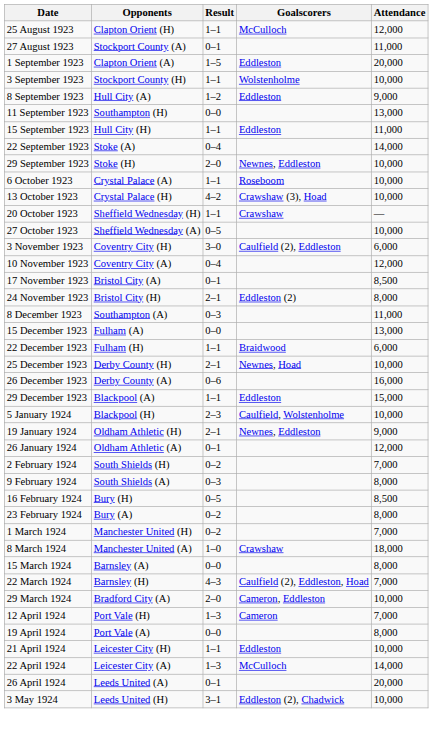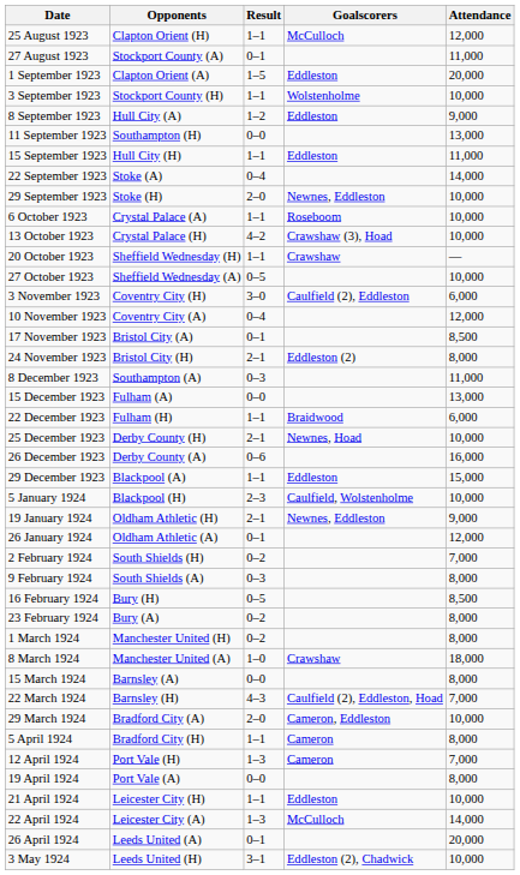 <table class="wikitable">
 <tr>
 <th>Date</th>
 <th>Opponents</th>
 <th>Result</th>
 <th>Goalscorers</th>
 <th>Attendance</th>
 </tr>
 <tr>
 <td>25 August 1923</td>
 <td><a href='#'>Clapton Orient</a> (H)</td>
 <td>1–1</td>
 <td><a href='#'>McCulloch</a></td>
 <td>12,000</td>
 </tr>
 <tr>
 <td>27 August 1923</td>
 <td><a href='#'>Stockport County</a> (A)</td>
 <td>0–1</td>
 <td></td>
 <td>11,000</td>
 </tr>
 <tr>
 <td>1 September 1923</td>
 <td><a href='#'>Clapton Orient</a> (A)</td>
 <td>1–5</td>
 <td><a href='#'>Eddleston</a></td>
 <td>20,000</td>
 </tr>
 <tr>
 <td>3 September 1923</td>
 <td><a href='#'>Stockport County</a> (H)</td>
 <td>1–1</td>
 <td><a href='#'>Wolstenholme</a></td>
 <td>10,000</td>
 </tr>
 <tr>
 <td>8 September 1923</td>
 <td><a href='#'>Hull City</a> (A)</td>
 <td>1–2</td>
 <td><a href='#'>Eddleston</a></td>
 <td>9,000</td>
 </tr>
 <tr>
 <td>11 September 1923</td>
 <td><a href='#'>Southampton</a> (H)</td>
 <td>0–0</td>
 <td></td>
 <td>13,000</td>
 </tr>
 <tr>
 <td>15 September 1923</td>
 <td><a href='#'>Hull City</a> (H)</td>
 <td>1–1</td>
 <td><a href='#'>Eddleston</a></td>
 <td>11,000</td>
 </tr>
 <tr>
 <td>22 September 1923</td>
 <td><a href='#'>Stoke</a> (A)</td>
 <td>0–4</td>
 <td></td>
 <td>14,000</td>
 </tr>
 <tr>
 <td>29 September 1923</td>
 <td><a href='#'>Stoke</a> (H)</td>
 <td>2–0</td>
 <td><a href='#'>Newnes</a>, <a href='#'>Eddleston</a></td>
 <td>10,000</td>
 </tr>
 <tr>
 <td>6 October 1923</td>
 <td><a href='#'>Crystal Palace</a> (A)</td>
 <td>1–1</td>
 <td><a href='#'>Roseboom</a></td>
 <td>10,000</td>
 </tr>
 <tr>
 <td>13 October 1923</td>
 <td><a href='#'>Crystal Palace</a> (H)</td>
 <td>4–2</td>
 <td><a href='#'>Crawshaw</a> (3), <a href='#'>Hoad</a></td>
 <td>10,000</td>
 </tr>
 <tr>
 <td>20 October 1923</td>
 <td><a href='#'>Sheffield Wednesday</a> (H)</td>
 <td>1–1</td>
 <td><a href='#'>Crawshaw</a></td>
 <td>—</td>
 </tr>
 <tr>
 <td>27 October 1923</td>
 <td><a href='#'>Sheffield Wednesday</a> (A)</td>
 <td>0–5</td>
 <td></td>
 <td>10,000</td>
 </tr>
 <tr>
 <td>3 November 1923</td>
 <td><a href='#'>Coventry City</a> (H)</td>
 <td>3–0</td>
 <td><a href='#'>Caulfield</a> (2), <a href='#'>Eddleston</a></td>
 <td>6,000</td>
 </tr>
 <tr>
 <td>10 November 1923</td>
 <td><a href='#'>Coventry City</a> (A)</td>
 <td>0–4</td>
 <td></td>
 <td>12,000</td>
 </tr>
 <tr>
 <td>17 November 1923</td>
 <td><a href='#'>Bristol City</a> (A)</td>
 <td>0–1</td>
 <td></td>
 <td>8,500</td>
 </tr>
 <tr>
 <td>24 November 1923</td>
 <td><a href='#'>Bristol City</a> (H)</td>
 <td>2–1</td>
 <td><a href='#'>Eddleston</a> (2)</td>
 <td>8,000</td>
 </tr>
 <tr>
 <td>8 December 1923</td>
 <td><a href='#'>Southampton</a> (A)</td>
 <td>0–3</td>
 <td></td>
 <td>11,000</td>
 </tr>
 <tr>
 <td>15 December 1923</td>
 <td><a href='#'>Fulham</a> (A)</td>
 <td>0–0</td>
 <td></td>
 <td>13,000</td>
 </tr>
 <tr>
 <td>22 December 1923</td>
 <td><a href='#'>Fulham</a> (H)</td>
 <td>1–1</td>
 <td><a href='#'>Braidwood</a></td>
 <td>6,000</td>
 </tr>
 <tr>
 <td>25 December 1923</td>
 <td><a href='#'>Derby County</a> (H)</td>
 <td>2–1</td>
 <td><a href='#'>Newnes</a>, <a href='#'>Hoad</a></td>
 <td>10,000</td>
 </tr>
 <tr>
 <td>26 December 1923</td>
 <td><a href='#'>Derby County</a> (A)</td>
 <td>0–6</td>
 <td></td>
 <td>16,000</td>
 </tr>
 <tr>
 <td>29 December 1923</td>
 <td><a href='#'>Blackpool</a> (A)</td>
 <td>1–1</td>
 <td><a href='#'>Eddleston</a></td>
 <td>15,000</td>
 </tr>
 <tr>
 <td>5 January 1924</td>
 <td><a href='#'>Blackpool</a> (H)</td>
 <td>2–3</td>
 <td><a href='#'>Caulfield</a>, <a href='#'>Wolstenholme</a></td>
 <td>10,000</td>
 </tr>
 <tr>
 <td>19 January 1924</td>
 <td><a href='#'>Oldham Athletic</a> (H)</td>
 <td>2–1</td>
 <td><a href='#'>Newnes</a>, <a href='#'>Eddleston</a></td>
 <td>9,000</td>
 </tr>
 <tr>
 <td>26 January 1924</td>
 <td><a href='#'>Oldham Athletic</a> (A)</td>
 <td>0–1</td>
 <td></td>
 <td>12,000</td>
 </tr>
 <tr>
 <td>2 February 1924</td>
 <td><a href='#'>South Shields</a> (H)</td>
 <td>0–2</td>
 <td></td>
 <td>7,000</td>
 </tr>
 <tr>
 <td>9 February 1924</td>
 <td><a href='#'>South Shields</a> (A)</td>
 <td>0–3</td>
 <td></td>
 <td>8,000</td>
 </tr>
 <tr>
 <td>16 February 1924</td>
 <td><a href='#'>Bury</a> (H)</td>
 <td>0–5</td>
 <td></td>
 <td>8,500</td>
 </tr>
 <tr>
 <td>23 February 1924</td>
 <td><a href='#'>Bury</a> (A)</td>
 <td>0–2</td>
 <td></td>
 <td>8,000</td>
 </tr>
 <tr>
 <td>1 March 1924</td>
 <td><a href='#'>Manchester United</a> (H)</td>
 <td>0–2</td>
 <td></td>
-<td>7,000</td>
+<td>8,000</td>
 </tr>
 <tr>
 <td>8 March 1924</td>
 <td><a href='#'>Manchester United</a> (A)</td>
 <td>1–0</td>
 <td><a href='#'>Crawshaw</a></td>
 <td>18,000</td>
 </tr>
 <tr>
 <td>15 March 1924</td>
 <td><a href='#'>Barnsley</a> (A)</td>
 <td>0–0</td>
 <td></td>
 <td>8,000</td>
 </tr>
 <tr>
 <td>22 March 1924</td>
 <td><a href='#'>Barnsley</a> (H)</td>
 <td>4–3</td>
 <td><a href='#'>Caulfield</a> (2), <a href='#'>Eddleston</a>, <a href='#'>Hoad</a></td>
 <td>7,000</td>
 </tr>
 <tr>
 <td>29 March 1924</td>
 <td><a href='#'>Bradford City</a> (A)</td>
 <td>2–0</td>
 <td><a href='#'>Cameron</a>, <a href='#'>Eddleston</a></td>
 <td>10,000</td>
+</tr>
+<tr>
+<td>5 April 1924</td>
+<td><a href='#'>Bradford City</a> (H)</td>
+<td>1–1</td>
+<td><a href='#'>Cameron</a></td>
+<td>8,000</td>
 </tr>
 <tr>
 <td>12 April 1924</td>
 <td><a href='#'>Port Vale</a> (H)</td>
 <td>1–3</td>
 <td><a href='#'>Cameron</a></td>
 <td>7,000</td>
 </tr>
 <tr>
 <td>19 April 1924</td>
 <td><a href='#'>Port Vale</a> (A)</td>
 <td>0–0</td>
 <td></td>
 <td>8,000</td>
 </tr>
 <tr>
 <td>21 April 1924</td>
 <td><a href='#'>Leicester City</a> (H)</td>
 <td>1–1</td>
 <td><a href='#'>Eddleston</a></td>
 <td>10,000</td>
 </tr>
 <tr>
 <td>22 April 1924</td>
 <td><a href='#'>Leicester City</a> (A)</td>
 <td>1–3</td>
 <td><a href='#'>McCulloch</a></td>
 <td>14,000</td>
 </tr>
 <tr>
 <td>26 April 1924</td>
 <td><a href='#'>Leeds United</a> (A)</td>
 <td>0–1</td>
 <td></td>
 <td>20,000</td>
 </tr>
 <tr>
 <td>3 May 1924</td>
 <td><a href='#'>Leeds United</a> (H)</td>
 <td>3–1</td>
 <td><a href='#'>Eddleston</a> (2), <a href='#'>Chadwick</a></td>
 <td>10,000</td>
 </tr>
 </table>
